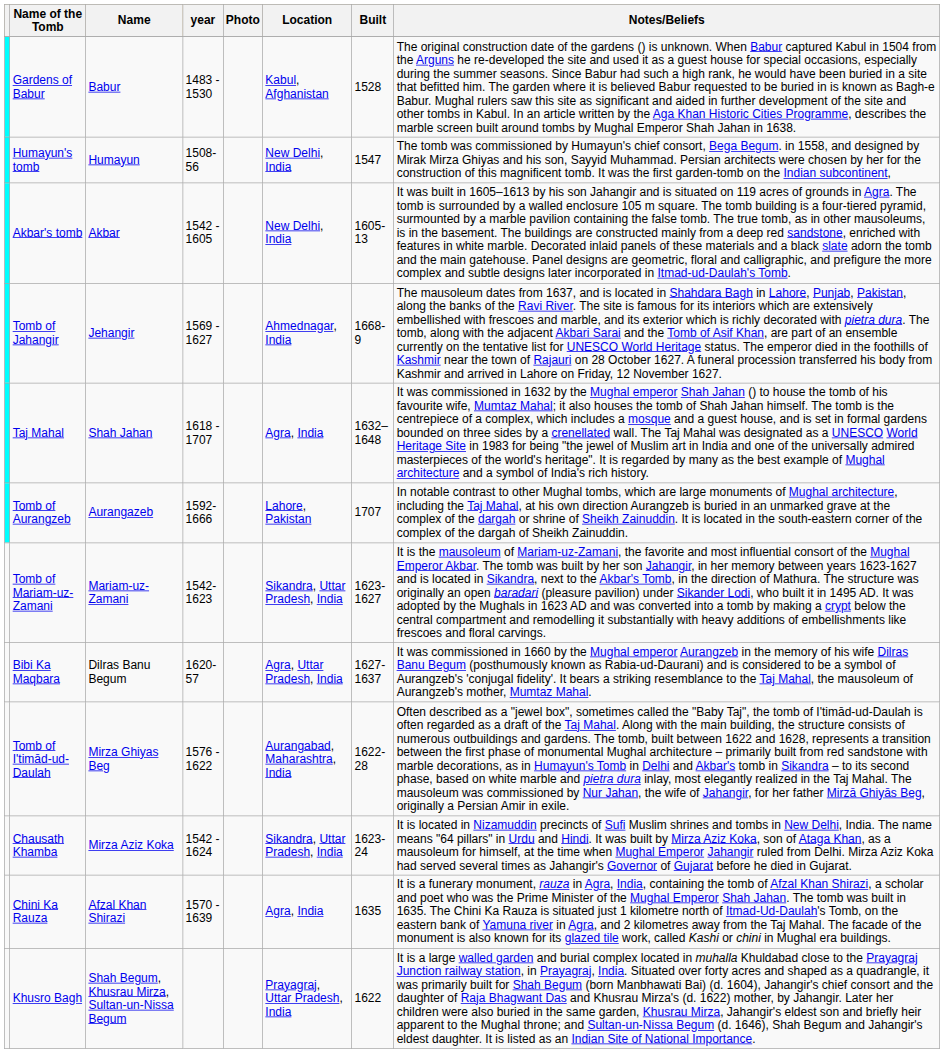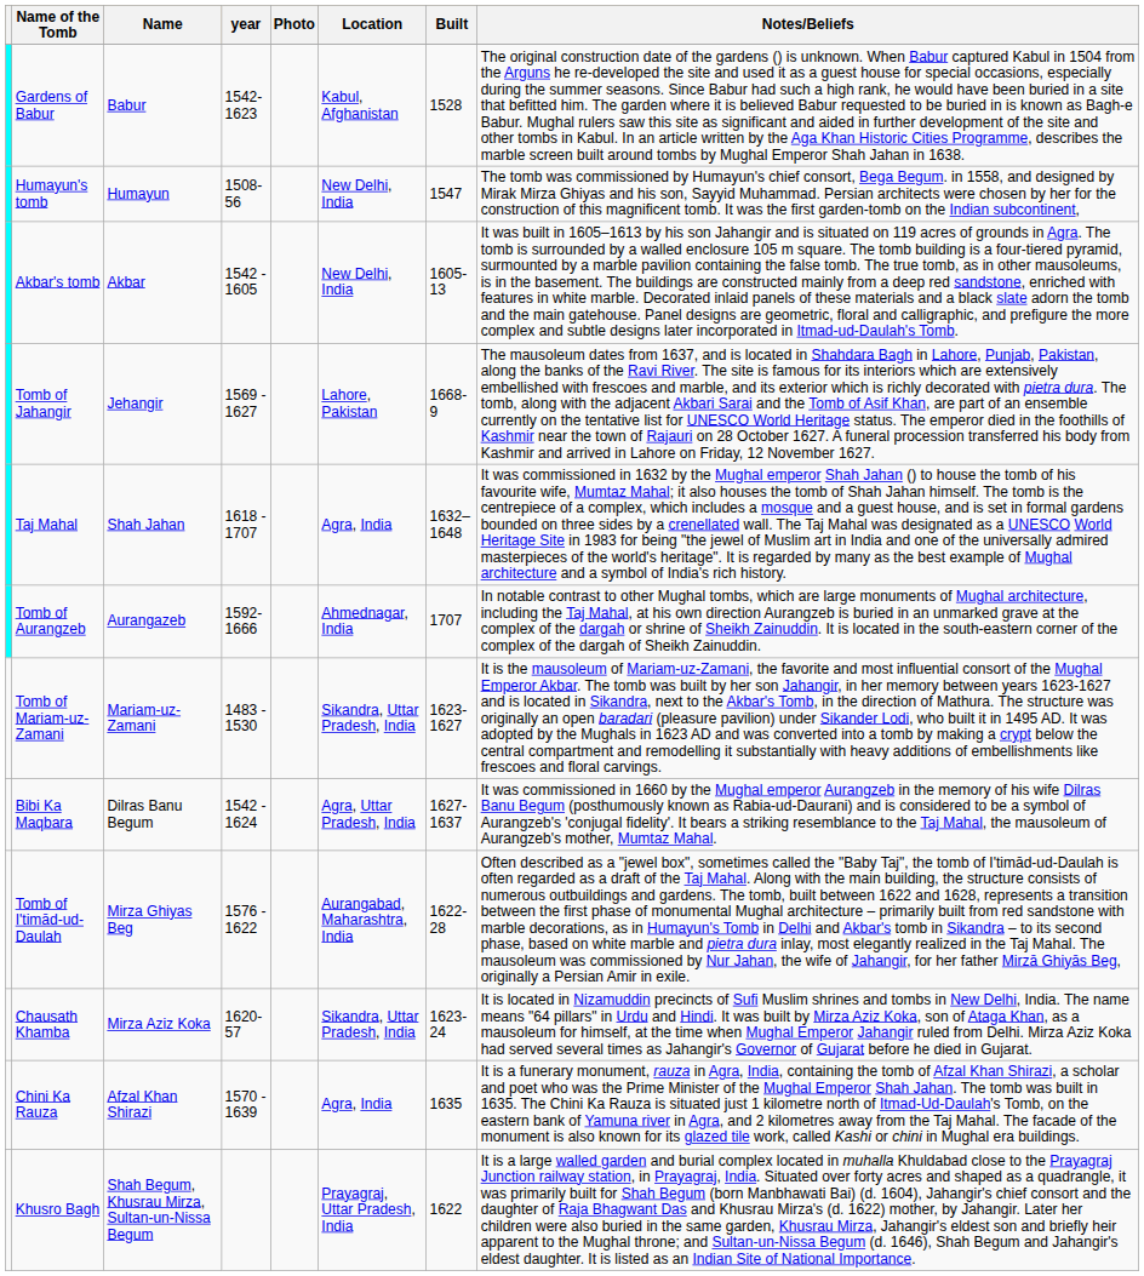 <table class="wikitable sortable">
 <tr style="background:#FFC569">
 <th scope="col"></th>
 <th scope="col"><strong>Name of the Tomb</strong></th>
 <th scope="col"><strong>Name</strong></th>
 <th scope="col"><strong>year</strong></th>
 <th scope="col" class="unsortable"><strong>Photo</strong></th>
 <th scope="col"><strong>Location</strong></th>
 <th scope="col"><strong>Built</strong></th>
 <th scope="col"><strong>Notes/Beliefs</strong></th>
 </tr>
 <tr align ="center">
 </tr>
 <tr style="background:#ffe;">
 </tr>
 <tr>
 <td style="background-color: #00FFFF"></td>
 <td><a href='#'>Gardens of Babur</a></td>
 <td><a href='#'>Babur</a></td>
-<td>1483 - 1530</td>
+<td>1542-1623</td>
 <td></td>
 <td><a href='#'>Kabul</a>, <a href='#'>Afghanistan</a></td>
 <td>1528</td>
 <td>The original construction date of the gardens () is unknown. When <a href='#'>Babur</a> captured Kabul in 1504 from the <a href='#'>Arguns</a> he re-developed the site and used it as a guest house for special occasions, especially during the summer seasons. Since Babur had such a high rank, he would have been buried in a site that befitted him. The garden where it is believed Babur requested to be buried in is known as Bagh-e Babur. Mughal rulers saw this site as significant and aided in further development of the site and other tombs in Kabul. In an article written by the <a href='#'>Aga Khan Historic Cities Programme</a>, describes the marble screen built around tombs by Mughal Emperor Shah Jahan in 1638.</td>
 </tr>
 <tr>
 <td style="background-color: #00FFFF"></td>
 <td><a href='#'>Humayun's tomb</a></td>
 <td><a href='#'>Humayun</a></td>
 <td>1508-56</td>
 <td></td>
 <td><a href='#'>New Delhi</a>, <a href='#'>India</a></td>
 <td>1547</td>
 <td>The tomb was commissioned by Humayun's chief consort, <a href='#'>Bega Begum</a>. in 1558, and designed by Mirak Mirza Ghiyas and his son, Sayyid Muhammad. Persian architects were chosen by her for the construction of this magnificent tomb. It was the first garden-tomb on the <a href='#'>Indian subcontinent</a>,</td>
 </tr>
 <tr>
 <td style="background-color: #00FFFF"></td>
 <td><a href='#'>Akbar's tomb</a></td>
 <td><a href='#'>Akbar</a></td>
 <td>1542 - 1605</td>
 <td></td>
 <td><a href='#'>New Delhi</a>, <a href='#'>India</a></td>
 <td>1605-13</td>
 <td>It was built in 1605–1613 by his son Jahangir and is situated on 119 acres of grounds in <a href='#'>Agra</a>. The tomb is surrounded by a walled enclosure 105 m square. The tomb building is a four-tiered pyramid, surmounted by a marble pavilion containing the false tomb.  The true tomb, as in other mausoleums, is in the basement. The buildings are constructed mainly from a deep red <a href='#'>sandstone</a>, enriched with features in white marble.  Decorated inlaid panels of these materials and a black <a href='#'>slate</a> adorn the tomb and the main gatehouse.  Panel designs are geometric, floral and calligraphic, and prefigure the more complex and subtle designs later incorporated in <a href='#'>Itmad-ud-Daulah's Tomb</a>.</td>
 </tr>
 <tr>
 <td style="background-color: #00FFFF"></td>
 <td><a href='#'>Tomb of Jahangir</a></td>
 <td><a href='#'>Jehangir</a></td>
 <td>1569 - 1627</td>
 <td></td>
-<td><a href='#'>Ahmednagar</a>, <a href='#'>India</a></td>
+<td><a href='#'>Lahore</a>, <a href='#'>Pakistan</a></td>
 <td>1668-9</td>
 <td>The mausoleum dates from 1637, and is located in <a href='#'>Shahdara Bagh</a> in <a href='#'>Lahore</a>, <a href='#'>Punjab</a>, <a href='#'>Pakistan</a>, along the banks of the <a href='#'>Ravi River</a>. The site is famous for its interiors which are extensively embellished with frescoes and marble, and its exterior which is richly decorated with <em><a href='#'>pietra dura</a></em>. The tomb, along with the adjacent <a href='#'>Akbari Sarai</a> and the <a href='#'>Tomb of Asif Khan</a>, are part of an ensemble currently on the tentative list for <a href='#'>UNESCO World Heritage</a> status. The emperor died in the foothills of <a href='#'>Kashmir</a> near the town of <a href='#'>Rajauri</a> on 28 October 1627. A funeral procession transferred his body from Kashmir and arrived in Lahore on Friday, 12 November 1627.</td>
 </tr>
 <tr>
 <td style="background-color: #00FFFF"></td>
 <td><a href='#'>Taj Mahal</a></td>
 <td><a href='#'>Shah Jahan</a></td>
 <td>1618 - 1707</td>
 <td></td>
 <td><a href='#'>Agra</a>, <a href='#'>India</a></td>
 <td>1632–1648</td>
 <td>It was commissioned in 1632 by the <a href='#'>Mughal emperor</a> <a href='#'>Shah Jahan</a> () to house the tomb of his favourite wife, <a href='#'>Mumtaz Mahal</a>; it also houses the tomb of Shah Jahan himself. The tomb is the centrepiece of a  complex, which includes a <a href='#'>mosque</a> and a guest house, and is set in formal gardens bounded on three sides by a <a href='#'>crenellated</a> wall. The Taj Mahal was designated as a <a href='#'>UNESCO</a> <a href='#'>World Heritage Site</a> in 1983 for being "the jewel of Muslim art in India and one of the universally admired masterpieces of the world's heritage". It is regarded by many as the best example of <a href='#'>Mughal architecture</a> and a symbol of India's rich history.</td>
 </tr>
 <tr>
 <td style="background-color: #00FFFF"></td>
 <td><a href='#'>Tomb of Aurangzeb</a></td>
 <td><a href='#'>Aurangazeb</a></td>
 <td>1592- 1666</td>
 <td></td>
-<td><a href='#'>Lahore</a>, <a href='#'>Pakistan</a></td>
+<td><a href='#'>Ahmednagar</a>, <a href='#'>India</a></td>
 <td>1707</td>
 <td>In notable contrast to other Mughal tombs, which are large monuments of <a href='#'>Mughal architecture</a>, including the <a href='#'>Taj Mahal</a>, at his own direction Aurangzeb is buried in an unmarked grave at the complex of the <a href='#'>dargah</a> or shrine of <a href='#'>Sheikh Zainuddin</a>. It is located in the south-eastern corner of the complex of the dargah of Sheikh Zainuddin.</td>
 </tr>
 <tr>
 <td></td>
 <td><a href='#'>Tomb of Mariam-uz-Zamani</a></td>
 <td><a href='#'>Mariam-uz-Zamani</a></td>
-<td>1542-1623</td>
+<td>1483 - 1530</td>
 <td></td>
 <td><a href='#'>Sikandra</a>, <a href='#'>Uttar Pradesh</a>, <a href='#'>India</a></td>
 <td>1623-1627</td>
 <td>It is the <a href='#'>mausoleum</a> of <a href='#'>Mariam-uz-Zamani</a>, the favorite and most influential consort of the <a href='#'>Mughal Emperor Akbar</a>. The tomb was built by her son <a href='#'>Jahangir</a>, in her memory between years 1623-1627 and is located in <a href='#'>Sikandra</a>, next to the <a href='#'>Akbar's Tomb</a>, in the direction of Mathura. The structure was originally an open <em><a href='#'>baradari</a></em> (pleasure pavilion) under <a href='#'>Sikander Lodi</a>, who built it in 1495 AD. It was adopted by the Mughals in 1623 AD and was converted into a tomb by making a <a href='#'>crypt</a> below the central compartment and remodelling it substantially with heavy additions of embellishments like frescoes and floral carvings.</td>
 </tr>
 <tr>
 <td></td>
 <td><a href='#'>Bibi Ka Maqbara</a></td>
 <td>Dilras Banu Begum</td>
-<td>1620-57</td>
+<td>1542 - 1624</td>
 <td></td>
 <td><a href='#'>Agra</a>, <a href='#'>Uttar Pradesh</a>, <a href='#'>India</a></td>
 <td>1627-1637</td>
 <td>It was commissioned in 1660 by the <a href='#'>Mughal emperor</a> <a href='#'>Aurangzeb</a> in the memory of his wife <a href='#'>Dilras Banu Begum</a> (posthumously known as Rabia-ud-Daurani) and is considered to be a symbol of Aurangzeb's 'conjugal fidelity'. It bears a striking resemblance to the <a href='#'>Taj Mahal</a>, the mausoleum of Aurangzeb's mother, <a href='#'>Mumtaz Mahal</a>.</td>
 </tr>
 <tr>
 <td></td>
 <td><a href='#'>Tomb of I'timād-ud-Daulah</a></td>
 <td><a href='#'>Mirza Ghiyas Beg</a></td>
 <td>1576 - 1622</td>
 <td></td>
 <td><a href='#'>Aurangabad</a>, <a href='#'>Maharashtra</a>, <a href='#'>India</a></td>
 <td>1622-28</td>
 <td>Often described as a "jewel box", sometimes called the "Baby Taj", the tomb of I'timād-ud-Daulah is often regarded as a draft of the <a href='#'>Taj Mahal</a>. Along with the main building, the structure consists of numerous outbuildings and gardens. The tomb, built between 1622 and 1628, represents a transition between the first phase of monumental Mughal architecture – primarily built from red sandstone with marble decorations, as in <a href='#'>Humayun's Tomb</a> in <a href='#'>Delhi</a> and <a href='#'>Akbar's</a> tomb in <a href='#'>Sikandra</a> – to its second phase, based on white marble and <em><a href='#'>pietra dura</a></em> inlay, most elegantly realized in the Taj Mahal. The mausoleum was commissioned by <a href='#'>Nur Jahan</a>, the wife of <a href='#'>Jahangir</a>, for her father <a href='#'>Mirzā Ghiyās Beg</a>, originally a Persian Amir in exile.</td>
 </tr>
 <tr>
 <td></td>
 <td><a href='#'>Chausath Khamba</a></td>
 <td><a href='#'>Mirza Aziz Koka</a></td>
-<td>1542 - 1624</td>
+<td>1620-57</td>
 <td></td>
 <td><a href='#'>Sikandra</a>, <a href='#'>Uttar Pradesh</a>, <a href='#'>India</a></td>
 <td>1623-24</td>
 <td>It is located in <a href='#'>Nizamuddin</a> precincts of <a href='#'>Sufi</a> Muslim shrines and tombs in <a href='#'>New Delhi</a>, India. The name means "64 pillars" in <a href='#'>Urdu</a> and <a href='#'>Hindi</a>. It was built by <a href='#'>Mirza Aziz Koka</a>, son of <a href='#'>Ataga Khan</a>, as a mausoleum for himself, at the time when <a href='#'>Mughal Emperor</a> <a href='#'>Jahangir</a> ruled from Delhi. Mirza Aziz Koka had served several times as Jahangir's <a href='#'>Governor</a> of <a href='#'>Gujarat</a> before he died in Gujarat.</td>
 </tr>
 <tr>
 <td></td>
 <td><a href='#'>Chini Ka Rauza</a></td>
 <td><a href='#'>Afzal Khan Shirazi</a></td>
 <td>1570 - 1639</td>
 <td></td>
 <td><a href='#'>Agra</a>, <a href='#'>India</a></td>
 <td>1635</td>
 <td>It is a funerary monument, <em><a href='#'>rauza</a></em> in <a href='#'>Agra</a>, <a href='#'>India</a>, containing the tomb of <a href='#'>Afzal Khan Shirazi</a>, a scholar and poet who was the Prime Minister of the <a href='#'>Mughal Emperor</a> <a href='#'>Shah Jahan</a>. The tomb was built in 1635. The Chini Ka Rauza is situated just 1 kilometre north of <a href='#'>Itmad-Ud-Daulah</a>'s Tomb, on the eastern bank of <a href='#'>Yamuna river</a> in <a href='#'>Agra</a>, and 2 kilometres away from the Taj Mahal. The facade of the monument is also known for its <a href='#'>glazed tile</a> work, called <em>Kashi</em> or <em>chini</em> in Mughal era buildings.</td>
 </tr>
 <tr>
 <td></td>
 <td><a href='#'>Khusro Bagh</a></td>
 <td><a href='#'>Shah Begum</a>, <a href='#'>Khusrau Mirza</a>, <a href='#'>Sultan-un-Nissa Begum</a></td>
 <td></td>
 <td></td>
 <td><a href='#'>Prayagraj</a>, <a href='#'>Uttar Pradesh</a>, <a href='#'>India</a></td>
 <td>1622</td>
 <td>It is a large <a href='#'>walled garden</a> and burial complex located in <em>muhalla</em> Khuldabad close to the <a href='#'>Prayagraj Junction railway station</a>, in <a href='#'>Prayagraj</a>, <a href='#'>India</a>. Situated over forty acres and shaped as a quadrangle, it was primarily built for <a href='#'>Shah Begum</a> (born Manbhawati Bai) (d. 1604), Jahangir's chief consort and the daughter of <a href='#'>Raja Bhagwant Das</a> and Khusrau Mirza's (d. 1622) mother, by Jahangir. Later her children were also buried in the same garden, <a href='#'>Khusrau Mirza</a>, Jahangir's eldest son and briefly heir apparent to the Mughal throne; and <a href='#'>Sultan-un-Nissa Begum</a> (d. 1646), Shah Begum and Jahangir's eldest daughter. It is listed as an <a href='#'>Indian Site of National Importance</a>.</td>
 </tr>
 </table>
